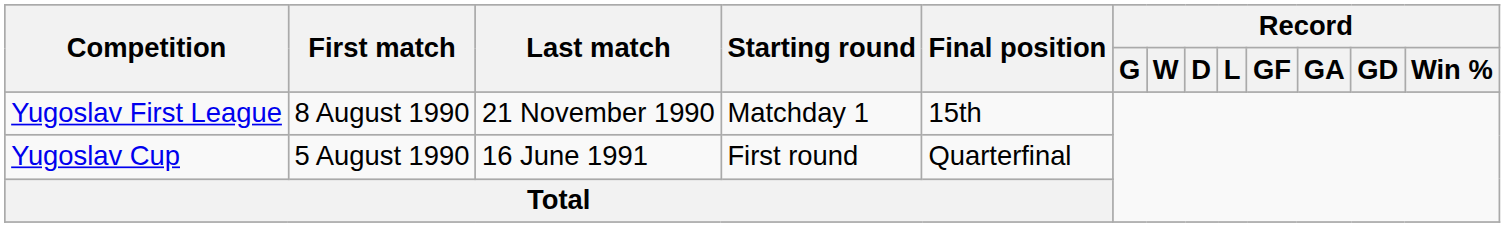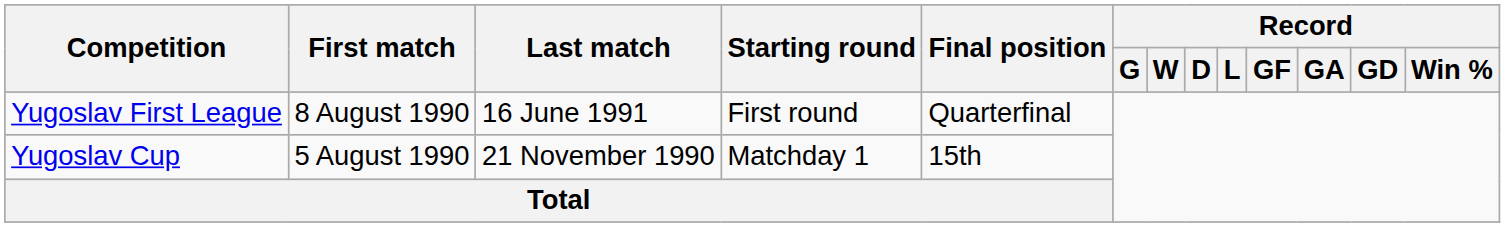 <table class="wikitable" style="text-align: center">
 <tr>
 <th rowspan="2">Competition</th>
 <th rowspan="2">First match</th>
 <th rowspan="2">Last match</th>
 <th rowspan="2">Starting round</th>
 <th rowspan="2">Final position</th>
 <th colspan="8">Record</th>
 </tr>
 <tr>
 <th>G</th>
 <th>W</th>
 <th>D</th>
 <th>L</th>
 <th>GF</th>
 <th>GA</th>
 <th>GD</th>
 <th>Win %</th>
 </tr>
 <tr>
 <td align=left><a href='#'>Yugoslav First League</a></td>
 <td align=left>8 August 1990</td>
+<td align=left>16 June 1991</td>
+<td align=left>First round</td>
+<td align=left>Quarterfinal<br></td>
+</tr>
+<tr>
+<td align=left><a href='#'>Yugoslav Cup</a></td>
+<td align=left>5 August 1990</td>
 <td align=left>21 November 1990</td>
 <td align=left>Matchday 1</td>
 <td align=left>15th<br></td>
 </tr>
 <tr>
-<td align=left><a href='#'>Yugoslav Cup</a></td>
-<td align=left>5 August 1990</td>
-<td align=left>16 June 1991</td>
-<td align=left>First round</td>
-<td align=left>Quarterfinal<br></td>
-</tr>
-<tr>
 <th colspan="5">Total<br></th>
 </tr>
 </table>
